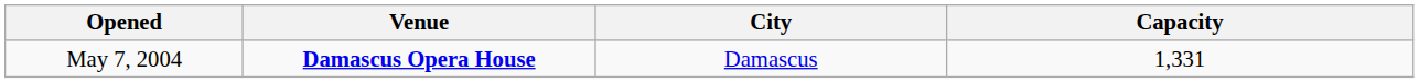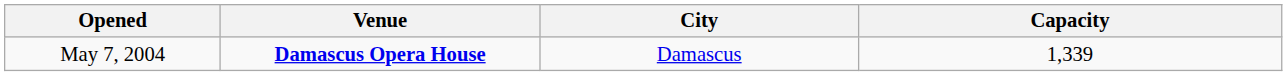 <table class="sortable wikitable" style="text-align:center;">
 <tr>
 <th scope="col" style="width:10em;">Opened</th>
 <th scope="col" style="width:15em;">Venue</th>
 <th scope="col" style="width:15em;">City</th>
 <th scope="col" style="width:20em;">Capacity</th>
 </tr>
 <tr>
 <td>May 7, 2004</td>
 <td><strong><a href='#'>Damascus Opera House</a></strong></td>
 <td><a href='#'>Damascus</a></td>
-<td>1,331</td>
+<td>1,339</td>
 </tr>
 </table>
